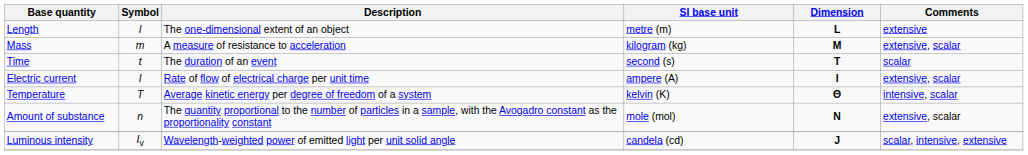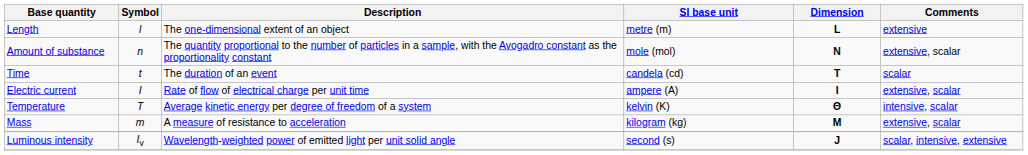 <table class="wikitable" style="1" cellspacing="0" cellpadding="3" style="width:100%;text-align:left">
 <tr>
 <th style="width:20ex">Base quantity</th>
 <th style="width: 5ex">Symbol</th>
 <th style="min-width:20ex" class="unsortable">Description</th>
 <th style="width:30ex"><a href='#'>SI base unit</a></th>
 <th style="width:15ex"><a href='#'>Dimension</a></th>
 <th style="width:25ex">Comments</th>
 </tr>
 <tr>
 <td><a href='#'>Length</a></td>
 <td style="text-align: center"><em>l</em></td>
 <td>The <a href='#'>one-dimensional</a> extent of an object</td>
 <td><a href='#'>metre</a> (m)</td>
 <td style="text-align: center"><strong>L</strong></td>
 <td><a href='#'>extensive</a></td>
 </tr>
 <tr>
-<td><a href='#'>Mass</a></td>
-<td style="text-align: center"><em>m</em></td>
-<td>A <a href='#'>measure</a> of resistance to <a href='#'>acceleration</a></td>
-<td><a href='#'>kilogram</a> (kg)</td>
-<td style="text-align: center"><strong>M</strong></td>
-<td><a href='#'>extensive</a>, <a href='#'>scalar</a></td>
+<td><a href='#'>Amount of substance</a></td>
+<td style="text-align: center"><em>n</em></td>
+<td>The <a href='#'>quantity</a> <a href='#'>proportional</a> to the <a href='#'>number</a> of <a href='#'>particles</a> in a <a href='#'>sample</a>, with the <a href='#'>Avogadro constant</a> as the <a href='#'>proportionality</a> <a href='#'>constant</a></td>
+<td><a href='#'>mole</a> (mol)</td>
+<td style="text-align: center"><strong>N</strong></td>
+<td><a href='#'>extensive</a>, scalar</td>
 </tr>
 <tr>
 <td><a href='#'>Time</a></td>
 <td style="text-align: center"><em>t</em></td>
 <td>The <a href='#'>duration</a> of an <a href='#'>event</a></td>
-<td><a href='#'>second</a> (s)</td>
+<td><a href='#'>candela</a> (cd)</td>
 <td style="text-align: center"><strong>T</strong></td>
 <td><a href='#'>scalar</a></td>
 </tr>
 <tr>
 <td><a href='#'>Electric current</a></td>
 <td style="text-align: center"><em>I</em></td>
 <td><a href='#'>Rate</a> of <a href='#'>flow</a> of <a href='#'>electrical charge</a> per <a href='#'>unit time</a></td>
 <td><a href='#'>ampere</a> (A)</td>
 <td style="text-align: center"><strong>I</strong></td>
 <td><a href='#'>extensive</a>, <a href='#'>scalar</a></td>
 </tr>
 <tr>
 <td><a href='#'>Temperature</a></td>
 <td style="text-align: center"><em>T</em></td>
 <td><a href='#'>Average</a> <a href='#'>kinetic energy</a> per <a href='#'>degree of freedom</a> of a <a href='#'>system</a></td>
 <td><a href='#'>kelvin</a> (K)</td>
 <td style="text-align: center"><strong>Θ</strong></td>
 <td><a href='#'>intensive</a>, <a href='#'>scalar</a></td>
 </tr>
 <tr>
-<td><a href='#'>Amount of substance</a></td>
-<td style="text-align: center"><em>n</em></td>
-<td>The <a href='#'>quantity</a> <a href='#'>proportional</a> to the <a href='#'>number</a> of <a href='#'>particles</a> in a <a href='#'>sample</a>, with the <a href='#'>Avogadro constant</a> as the <a href='#'>proportionality</a> <a href='#'>constant</a></td>
-<td><a href='#'>mole</a> (mol)</td>
-<td style="text-align: center"><strong>N</strong></td>
-<td><a href='#'>extensive</a>, scalar</td>
+<td><a href='#'>Mass</a></td>
+<td style="text-align: center"><em>m</em></td>
+<td>A <a href='#'>measure</a> of resistance to <a href='#'>acceleration</a></td>
+<td><a href='#'>kilogram</a> (kg)</td>
+<td style="text-align: center"><strong>M</strong></td>
+<td><a href='#'>extensive</a>, <a href='#'>scalar</a></td>
 </tr>
 <tr style="width:30ex" class="unsortable"| formular>
 </tr>
 <tr>
 <td><a href='#'>Luminous intensity</a></td>
 <td style="text-align: center"><em>I</em><sub>v</sub></td>
 <td><a href='#'>Wavelength</a>-<a href='#'>weighted</a> <a href='#'>power</a> of emitted <a href='#'>light</a> per <a href='#'>unit solid angle</a></td>
-<td><a href='#'>candela</a> (cd)</td>
+<td><a href='#'>second</a> (s)</td>
 <td style="text-align: center"><strong>J</strong></td>
 <td><a href='#'>scalar</a>, <a href='#'>intensive</a>, <a href='#'>extensive</a></td>
 </tr>
 <tr>
 </tr>
 </table>
